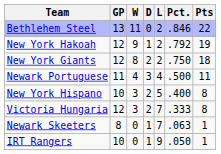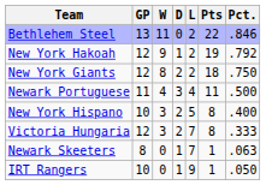 <table class="wikitable">
 <tr>
 <th>Team</th>
 <th>GP</th>
 <th>W</th>
 <th>D</th>
 <th>L</th>
+<th>Pts</th>
 <th>Pct.</th>
-<th>Pts</th>
 </tr>
 <tr align="center" bgcolor=#b3b7ff>
 <td align="left"><a href='#'>Bethlehem Steel</a></td>
 <td>13</td>
 <td>11</td>
 <td>0</td>
 <td>2</td>
+<td>22</td>
 <td>.846</td>
-<td>22</td>
 </tr>
 <tr align="center">
 <td align="left"><a href='#'>New York Hakoah</a></td>
 <td>12</td>
 <td>9</td>
 <td>1</td>
 <td>2</td>
+<td>19</td>
 <td>.792</td>
-<td>19</td>
 </tr>
 <tr align="center">
 <td align="left"><a href='#'>New York Giants</a></td>
 <td>12</td>
 <td>8</td>
 <td>2</td>
 <td>2</td>
+<td>18</td>
 <td>.750</td>
-<td>18</td>
 </tr>
 <tr align="center">
 <td align="left"><a href='#'>Newark Portuguese</a></td>
 <td>11</td>
 <td>4</td>
 <td>3</td>
 <td>4</td>
+<td>11</td>
 <td>.500</td>
-<td>11</td>
 </tr>
 <tr align="center">
 <td align="left"><a href='#'>New York Hispano</a></td>
 <td>10</td>
 <td>3</td>
 <td>2</td>
 <td>5</td>
+<td>8</td>
 <td>.400</td>
-<td>8</td>
 </tr>
 <tr align="center">
 <td align="left"><a href='#'>Victoria Hungaria</a></td>
 <td>12</td>
 <td>3</td>
 <td>2</td>
 <td>7</td>
+<td>8</td>
 <td>.333</td>
-<td>8</td>
 </tr>
 <tr align="center">
 <td align="left"><a href='#'>Newark Skeeters</a></td>
 <td>8</td>
 <td>0</td>
 <td>1</td>
 <td>7</td>
+<td>1</td>
 <td>.063</td>
-<td>1</td>
 </tr>
 <tr align="center">
 <td align="left"><a href='#'>IRT Rangers</a></td>
 <td>10</td>
 <td>0</td>
 <td>1</td>
 <td>9</td>
+<td>1</td>
 <td>.050</td>
-<td>1</td>
 </tr>
 </table>
